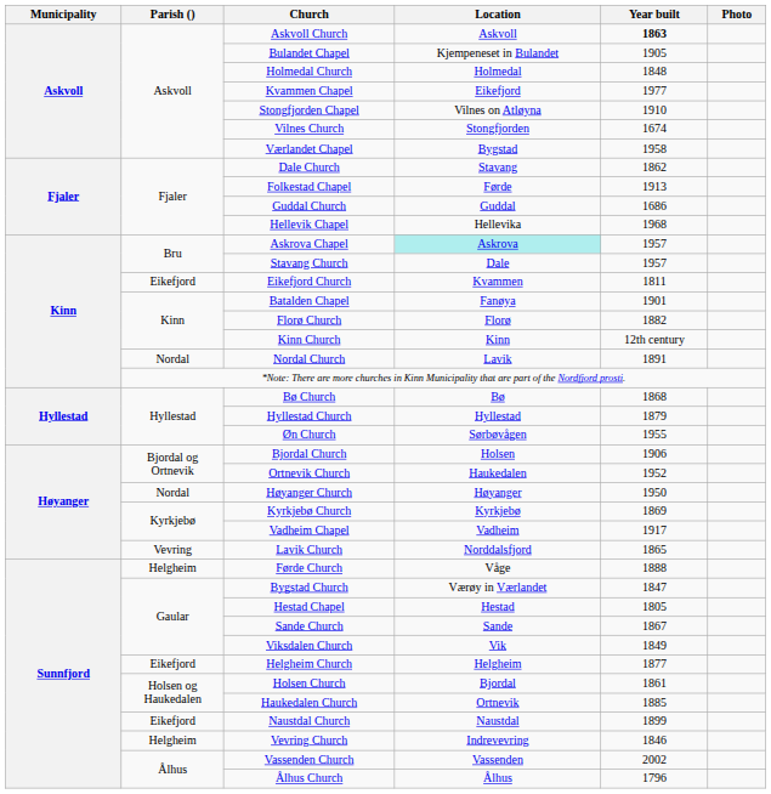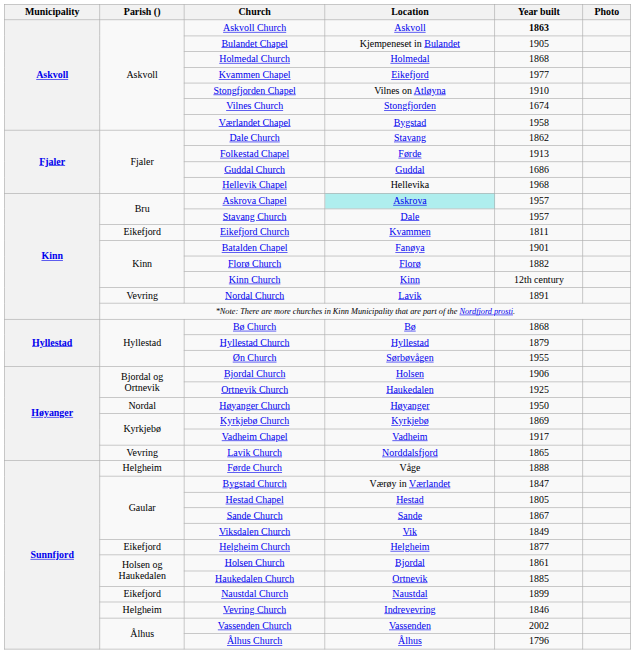 <table class="wikitable" style="text-align: center; width: 80%;">
 <tr>
 <th>Municipality</th>
 <th>Parish ()</th>
 <th>Church</th>
 <th>Location</th>
 <th>Year built</th>
 <th>Photo</th>
 </tr>
 <tr>
 <th rowspan="7"><a href='#'>Askvoll</a></th>
 <td rowspan="7">Askvoll</td>
 <td><a href='#'>Askvoll Church</a></td>
 <td><a href='#'>Askvoll</a></td>
 <td><strong>1863</strong></td>
 <td></td>
 </tr>
 <tr>
 <td><a href='#'>Bulandet Chapel</a></td>
 <td>Kjempeneset in <a href='#'>Bulandet</a></td>
 <td>1905</td>
 <td></td>
 </tr>
 <tr>
 <td><a href='#'>Holmedal Church</a></td>
 <td><a href='#'>Holmedal</a></td>
-<td>1848</td>
+<td>1868</td>
 <td></td>
 </tr>
 <tr>
 <td><a href='#'>Kvammen Chapel</a></td>
 <td><a href='#'>Eikefjord</a></td>
 <td>1977</td>
 <td></td>
 </tr>
 <tr>
 <td><a href='#'>Stongfjorden Chapel</a></td>
 <td>Vilnes on <a href='#'>Atløyna</a></td>
 <td>1910</td>
 <td></td>
 </tr>
 <tr>
 <td><a href='#'>Vilnes Church</a></td>
 <td><a href='#'>Stongfjorden</a></td>
 <td>1674</td>
 <td></td>
 </tr>
 <tr>
 <td><a href='#'>Værlandet Chapel</a></td>
 <td><a href='#'>Bygstad</a></td>
 <td>1958</td>
 <td></td>
 </tr>
 <tr>
 <th rowspan="4"><a href='#'>Fjaler</a></th>
 <td rowspan="4">Fjaler</td>
 <td><a href='#'>Dale Church</a></td>
 <td><a href='#'>Stavang</a></td>
 <td>1862</td>
 <td></td>
 </tr>
 <tr>
 <td><a href='#'>Folkestad Chapel</a></td>
 <td><a href='#'>Førde</a></td>
 <td>1913</td>
 <td></td>
 </tr>
 <tr>
 <td><a href='#'>Guddal Church</a></td>
 <td><a href='#'>Guddal</a></td>
 <td>1686</td>
 <td></td>
 </tr>
 <tr>
 <td><a href='#'>Hellevik Chapel</a></td>
 <td>Hellevika</td>
 <td>1968</td>
 <td></td>
 </tr>
 <tr>
 <th rowspan="8"><a href='#'>Kinn</a></th>
 <td rowspan="2">Bru</td>
 <td><a href='#'>Askrova Chapel</a></td>
 <td style="background: paleturquoise;"><a href='#'>Askrova</a></td>
 <td>1957</td>
 <td></td>
 </tr>
 <tr>
 <td><a href='#'>Stavang Church</a></td>
 <td><a href='#'>Dale</a></td>
 <td>1957</td>
 <td></td>
 </tr>
 <tr>
 <td rowspan="1">Eikefjord</td>
 <td><a href='#'>Eikefjord Church</a></td>
 <td><a href='#'>Kvammen</a></td>
 <td>1811</td>
 <td></td>
 </tr>
 <tr>
 <td rowspan="3">Kinn</td>
 <td><a href='#'>Batalden Chapel</a></td>
 <td><a href='#'>Fanøya</a></td>
 <td>1901</td>
 <td></td>
 </tr>
 <tr>
 <td><a href='#'>Florø Church</a></td>
 <td><a href='#'>Florø</a></td>
 <td>1882</td>
 <td></td>
 </tr>
 <tr>
 <td><a href='#'>Kinn Church</a></td>
 <td><a href='#'>Kinn</a></td>
 <td>12th century</td>
 <td></td>
 </tr>
 <tr>
-<td rowspan="1">Nordal</td>
+<td rowspan="1">Vevring</td>
 <td><a href='#'>Nordal Church</a></td>
 <td><a href='#'>Lavik</a></td>
 <td>1891</td>
 <td></td>
 </tr>
 <tr>
 <td colspan="5"><small><em>*Note: There are more churches in Kinn Municipality that are part of the <a href='#'>Nordfjord prosti</a>.</em></small></td>
 </tr>
 <tr>
 <th rowspan="3"><a href='#'>Hyllestad</a></th>
 <td rowspan="3">Hyllestad</td>
 <td><a href='#'>Bø Church</a></td>
 <td><a href='#'>Bø</a></td>
 <td>1868</td>
 <td></td>
 </tr>
 <tr>
 <td><a href='#'>Hyllestad Church</a></td>
 <td><a href='#'>Hyllestad</a></td>
 <td>1879</td>
 <td></td>
 </tr>
 <tr>
 <td><a href='#'>Øn Church</a></td>
 <td><a href='#'>Sørbøvågen</a></td>
 <td>1955</td>
 <td></td>
 </tr>
 <tr>
 <th rowspan="6"><a href='#'>Høyanger</a></th>
 <td rowspan="2">Bjordal og<br>Ortnevik</td>
 <td><a href='#'>Bjordal Church</a></td>
 <td><a href='#'>Holsen</a></td>
 <td>1906</td>
 <td></td>
 </tr>
 <tr>
 <td><a href='#'>Ortnevik Church</a></td>
 <td><a href='#'>Haukedalen</a></td>
-<td>1952</td>
+<td>1925</td>
 <td></td>
 </tr>
 <tr>
 <td rowspan="1">Nordal</td>
 <td><a href='#'>Høyanger Church</a></td>
 <td><a href='#'>Høyanger</a></td>
 <td>1950</td>
 <td></td>
 </tr>
 <tr>
 <td rowspan="2">Kyrkjebø</td>
 <td><a href='#'>Kyrkjebø Church</a></td>
 <td><a href='#'>Kyrkjebø</a></td>
 <td>1869</td>
 <td></td>
 </tr>
 <tr>
 <td><a href='#'>Vadheim Chapel</a></td>
 <td><a href='#'>Vadheim</a></td>
 <td>1917</td>
 <td></td>
 </tr>
 <tr>
 <td rowspan="1">Vevring</td>
 <td><a href='#'>Lavik Church</a></td>
 <td><a href='#'>Norddalsfjord</a></td>
 <td>1865</td>
 <td></td>
 </tr>
 <tr>
 <th rowspan="12"><a href='#'>Sunnfjord</a></th>
 <td rowspan="1">Helgheim</td>
 <td><a href='#'>Førde Church</a></td>
 <td>Våge</td>
 <td>1888</td>
 <td></td>
 </tr>
 <tr>
 <td rowspan="4">Gaular</td>
 <td><a href='#'>Bygstad Church</a></td>
 <td>Værøy in <a href='#'>Værlandet</a></td>
 <td>1847</td>
 <td></td>
 </tr>
 <tr>
 <td><a href='#'>Hestad Chapel</a></td>
 <td><a href='#'>Hestad</a></td>
 <td>1805</td>
 <td></td>
 </tr>
 <tr>
 <td><a href='#'>Sande Church</a></td>
 <td><a href='#'>Sande</a></td>
 <td>1867</td>
 <td></td>
 </tr>
 <tr>
 <td><a href='#'>Viksdalen Church</a></td>
 <td><a href='#'>Vik</a></td>
 <td>1849</td>
 <td></td>
 </tr>
 <tr>
 <td rowspan="1">Eikefjord</td>
 <td><a href='#'>Helgheim Church</a></td>
 <td><a href='#'>Helgheim</a></td>
 <td>1877</td>
 <td></td>
 </tr>
 <tr>
 <td rowspan="2">Holsen og<br>Haukedalen</td>
 <td><a href='#'>Holsen Church</a></td>
 <td><a href='#'>Bjordal</a></td>
 <td>1861</td>
 <td></td>
 </tr>
 <tr>
 <td><a href='#'>Haukedalen Church</a></td>
 <td><a href='#'>Ortnevik</a></td>
 <td>1885</td>
 <td></td>
 </tr>
 <tr>
 <td rowspan="1">Eikefjord</td>
 <td><a href='#'>Naustdal Church</a></td>
 <td><a href='#'>Naustdal</a></td>
 <td>1899</td>
 <td></td>
 </tr>
 <tr>
 <td rowspan="1">Helgheim</td>
 <td><a href='#'>Vevring Church</a></td>
 <td><a href='#'>Indrevevring</a></td>
 <td>1846</td>
 <td></td>
 </tr>
 <tr>
 <td rowspan="2">Ålhus</td>
 <td><a href='#'>Vassenden Church</a></td>
 <td><a href='#'>Vassenden</a></td>
 <td>2002</td>
 <td></td>
 </tr>
 <tr>
 <td><a href='#'>Ålhus Church</a></td>
 <td><a href='#'>Ålhus</a></td>
 <td>1796</td>
 <td></td>
 </tr>
 </table>
